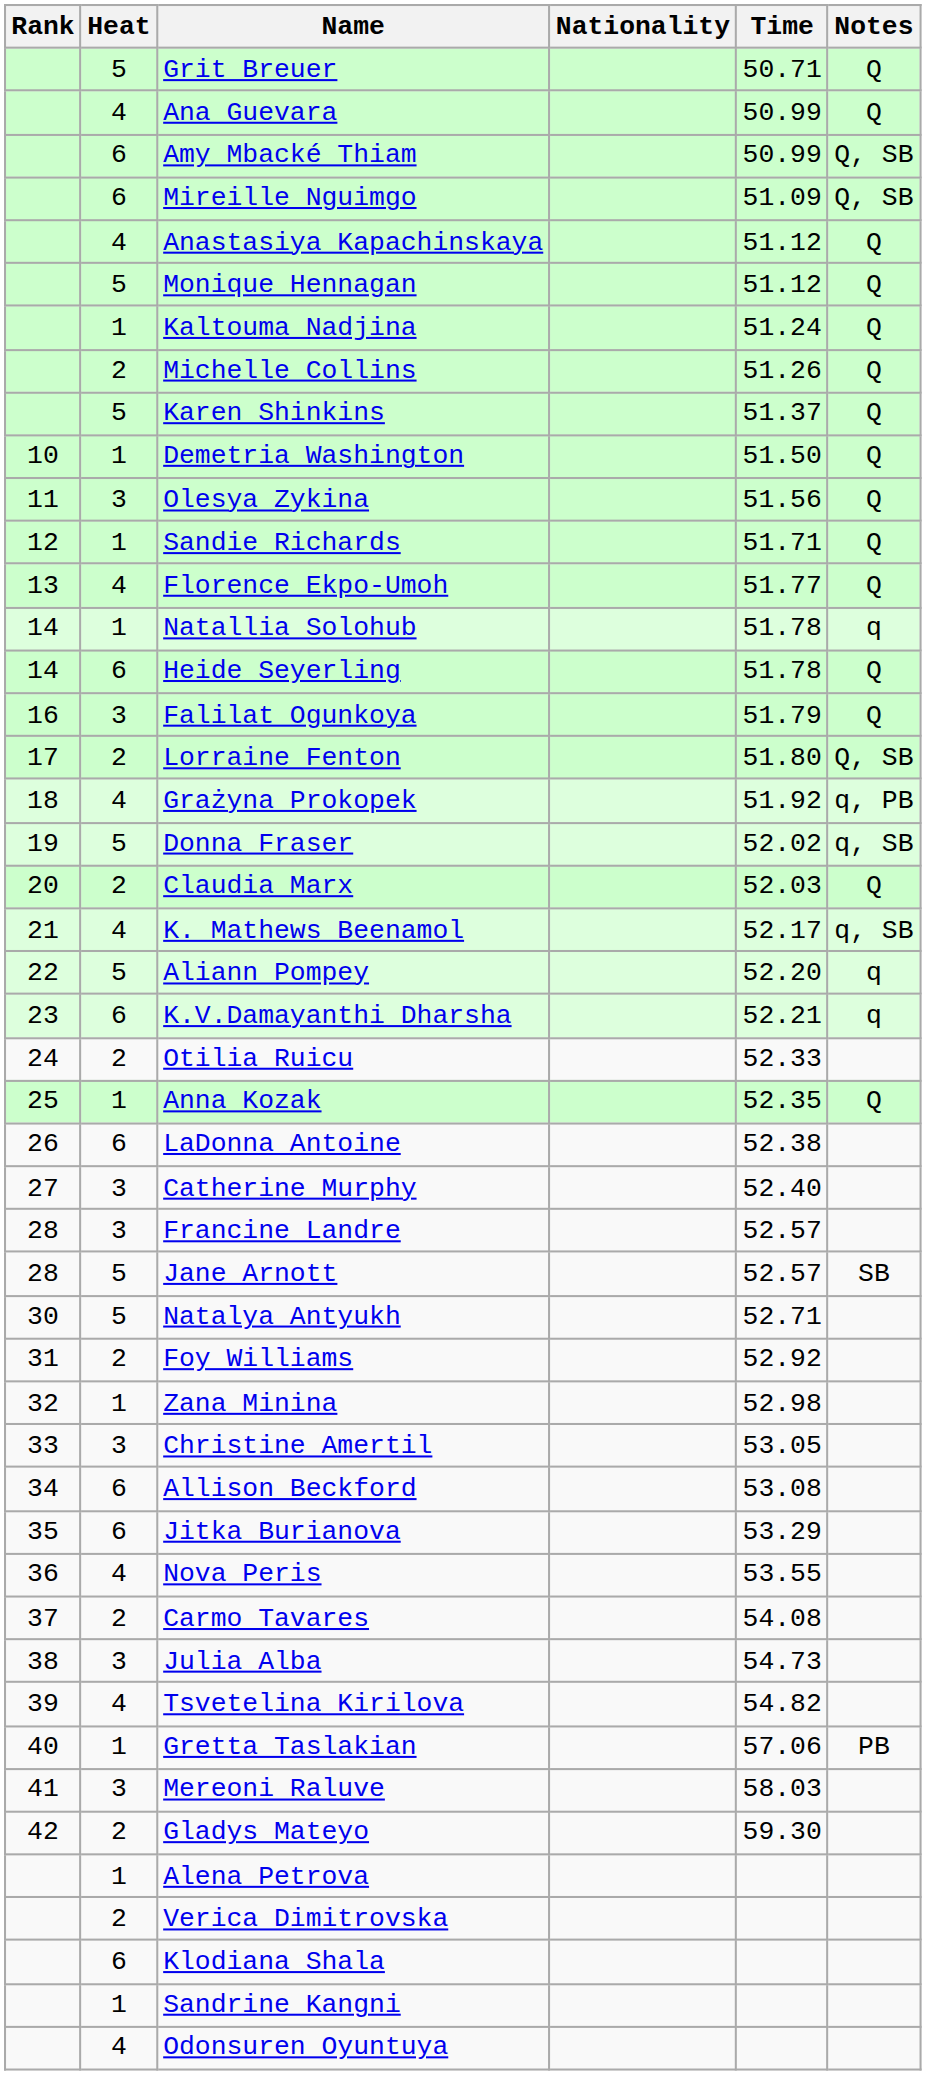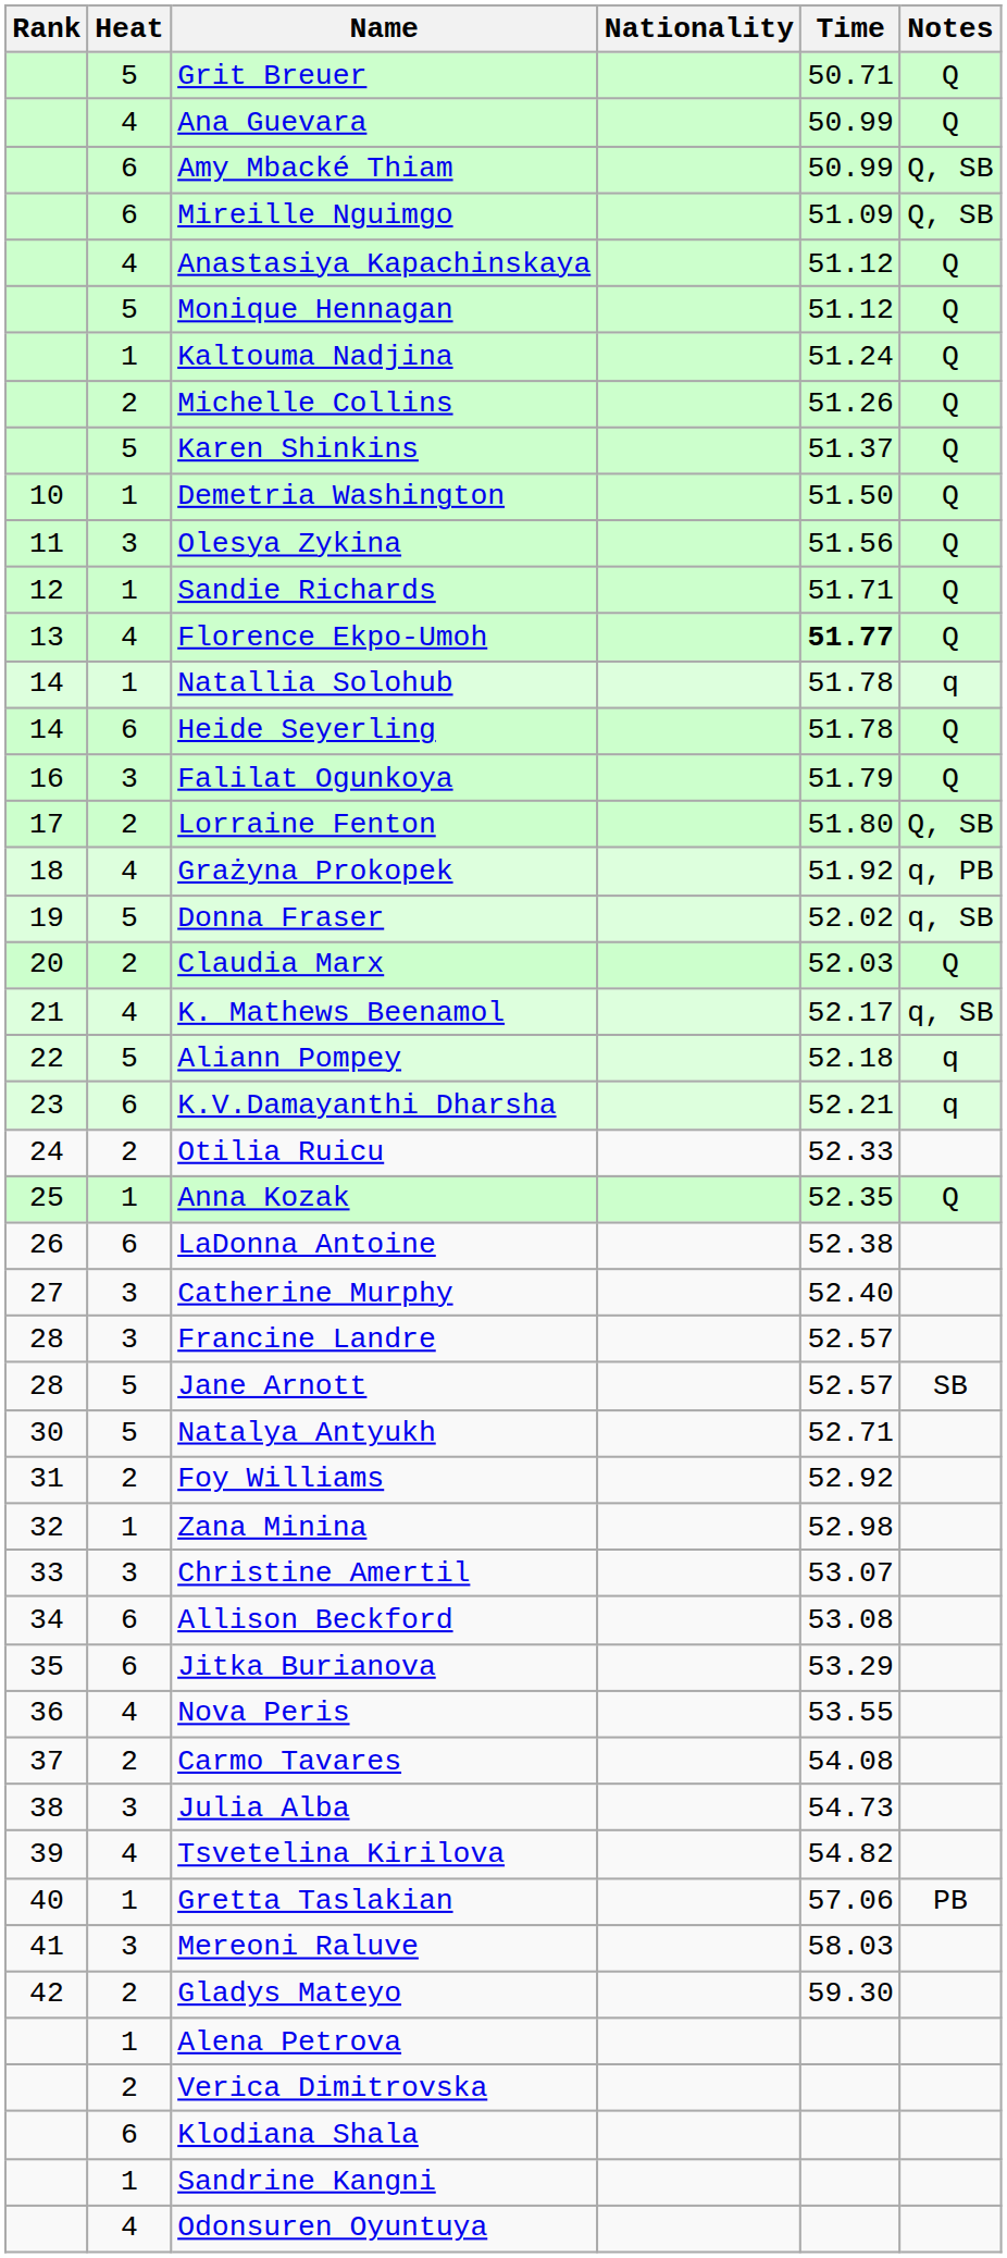 <table class="wikitable sortable" style="text-align:center">
 <tr>
 <th>Rank</th>
 <th>Heat</th>
 <th>Name</th>
 <th>Nationality</th>
 <th>Time</th>
 <th>Notes</th>
 </tr>
 <tr bgcolor=ccffcc>
 <td></td>
 <td>5</td>
 <td align=left><a href='#'>Grit Breuer</a></td>
 <td align=left></td>
 <td>50.71</td>
 <td>Q</td>
 </tr>
 <tr bgcolor=ccffcc>
 <td></td>
 <td>4</td>
 <td align=left><a href='#'>Ana Guevara</a></td>
 <td align=left></td>
 <td>50.99</td>
 <td>Q</td>
 </tr>
 <tr bgcolor=ccffcc>
 <td></td>
 <td>6</td>
 <td align=left><a href='#'>Amy Mbacké Thiam</a></td>
 <td align=left></td>
 <td>50.99</td>
 <td>Q, SB</td>
 </tr>
 <tr bgcolor=ccffcc>
 <td></td>
 <td>6</td>
 <td align=left><a href='#'>Mireille Nguimgo</a></td>
 <td align=left></td>
 <td>51.09</td>
 <td>Q, SB</td>
 </tr>
 <tr bgcolor=ccffcc>
 <td></td>
 <td>4</td>
 <td align=left><a href='#'>Anastasiya Kapachinskaya</a></td>
 <td align=left></td>
 <td>51.12</td>
 <td>Q</td>
 </tr>
 <tr bgcolor=ccffcc>
 <td></td>
 <td>5</td>
 <td align=left><a href='#'>Monique Hennagan</a></td>
 <td align=left></td>
 <td>51.12</td>
 <td>Q</td>
 </tr>
 <tr bgcolor=ccffcc>
 <td></td>
 <td>1</td>
 <td align=left><a href='#'>Kaltouma Nadjina</a></td>
 <td align=left></td>
 <td>51.24</td>
 <td>Q</td>
 </tr>
 <tr bgcolor=ccffcc>
 <td></td>
 <td>2</td>
 <td align=left><a href='#'>Michelle Collins</a></td>
 <td align=left></td>
 <td>51.26</td>
 <td>Q</td>
 </tr>
 <tr bgcolor=ccffcc>
 <td></td>
 <td>5</td>
 <td align=left><a href='#'>Karen Shinkins</a></td>
 <td align=left></td>
 <td>51.37</td>
 <td>Q</td>
 </tr>
 <tr bgcolor=ccffcc>
 <td>10</td>
 <td>1</td>
 <td align=left><a href='#'>Demetria Washington</a></td>
 <td align=left></td>
 <td>51.50</td>
 <td>Q</td>
 </tr>
 <tr bgcolor=ccffcc>
 <td>11</td>
 <td>3</td>
 <td align=left><a href='#'>Olesya Zykina</a></td>
 <td align=left></td>
 <td>51.56</td>
 <td>Q</td>
 </tr>
 <tr bgcolor=ccffcc>
 <td>12</td>
 <td>1</td>
 <td align=left><a href='#'>Sandie Richards</a></td>
 <td align=left></td>
 <td>51.71</td>
 <td>Q</td>
 </tr>
 <tr bgcolor=ccffcc>
 <td>13</td>
 <td>4</td>
 <td align=left><a href='#'>Florence Ekpo-Umoh</a></td>
 <td align=left></td>
-<td>51.77</td>
+<td><strong>51.77</strong></td>
 <td>Q</td>
 </tr>
 <tr bgcolor=ddffdd>
 <td>14</td>
 <td>1</td>
 <td align=left><a href='#'>Natallia Solohub</a></td>
 <td align=left></td>
 <td>51.78</td>
 <td>q</td>
 </tr>
 <tr bgcolor=ccffcc>
 <td>14</td>
 <td>6</td>
 <td align=left><a href='#'>Heide Seyerling</a></td>
 <td align=left></td>
 <td>51.78</td>
 <td>Q</td>
 </tr>
 <tr bgcolor=ccffcc>
 <td>16</td>
 <td>3</td>
 <td align=left><a href='#'>Falilat Ogunkoya</a></td>
 <td align=left></td>
 <td>51.79</td>
 <td>Q</td>
 </tr>
 <tr bgcolor=ccffcc>
 <td>17</td>
 <td>2</td>
 <td align=left><a href='#'>Lorraine Fenton</a></td>
 <td align=left></td>
 <td>51.80</td>
 <td>Q, SB</td>
 </tr>
 <tr bgcolor=ddffdd>
 <td>18</td>
 <td>4</td>
 <td align=left><a href='#'>Grażyna Prokopek</a></td>
 <td align=left></td>
 <td>51.92</td>
 <td>q, PB</td>
 </tr>
 <tr bgcolor=ddffdd>
 <td>19</td>
 <td>5</td>
 <td align=left><a href='#'>Donna Fraser</a></td>
 <td align=left></td>
 <td>52.02</td>
 <td>q, SB</td>
 </tr>
 <tr bgcolor=ccffcc>
 <td>20</td>
 <td>2</td>
 <td align=left><a href='#'>Claudia Marx</a></td>
 <td align=left></td>
 <td>52.03</td>
 <td>Q</td>
 </tr>
 <tr bgcolor=ddffdd>
 <td>21</td>
 <td>4</td>
 <td align=left><a href='#'>K. Mathews Beenamol</a></td>
 <td align=left></td>
 <td>52.17</td>
 <td>q, SB</td>
 </tr>
 <tr bgcolor=ddffdd>
 <td>22</td>
 <td>5</td>
 <td align=left><a href='#'>Aliann Pompey</a></td>
 <td align=left></td>
-<td>52.20</td>
+<td>52.18</td>
 <td>q</td>
 </tr>
 <tr bgcolor=ddffdd>
 <td>23</td>
 <td>6</td>
 <td align=left><a href='#'>K.V.Damayanthi Dharsha</a></td>
 <td align=left></td>
 <td>52.21</td>
 <td>q</td>
 </tr>
 <tr>
 <td>24</td>
 <td>2</td>
 <td align=left><a href='#'>Otilia Ruicu</a></td>
 <td align=left></td>
 <td>52.33</td>
 <td></td>
 </tr>
 <tr bgcolor=ccffcc>
 <td>25</td>
 <td>1</td>
 <td align=left><a href='#'>Anna Kozak</a></td>
 <td align=left></td>
 <td>52.35</td>
 <td>Q</td>
 </tr>
 <tr>
 <td>26</td>
 <td>6</td>
 <td align=left><a href='#'>LaDonna Antoine</a></td>
 <td align=left></td>
 <td>52.38</td>
 <td></td>
 </tr>
 <tr>
 <td>27</td>
 <td>3</td>
 <td align=left><a href='#'>Catherine Murphy</a></td>
 <td align=left></td>
 <td>52.40</td>
 <td></td>
 </tr>
 <tr>
 <td>28</td>
 <td>3</td>
 <td align=left><a href='#'>Francine Landre</a></td>
 <td align=left></td>
 <td>52.57</td>
 <td></td>
 </tr>
 <tr>
 <td>28</td>
 <td>5</td>
 <td align=left><a href='#'>Jane Arnott</a></td>
 <td align=left></td>
 <td>52.57</td>
 <td>SB</td>
 </tr>
 <tr>
 <td>30</td>
 <td>5</td>
 <td align=left><a href='#'>Natalya Antyukh</a></td>
 <td align=left></td>
 <td>52.71</td>
 <td></td>
 </tr>
 <tr>
 <td>31</td>
 <td>2</td>
 <td align=left><a href='#'>Foy Williams</a></td>
 <td align=left></td>
 <td>52.92</td>
 <td></td>
 </tr>
 <tr>
 <td>32</td>
 <td>1</td>
 <td align=left><a href='#'>Zana Minina</a></td>
 <td align=left></td>
 <td>52.98</td>
 <td></td>
 </tr>
 <tr>
 <td>33</td>
 <td>3</td>
 <td align=left><a href='#'>Christine Amertil</a></td>
 <td align=left></td>
-<td>53.05</td>
+<td>53.07</td>
 <td></td>
 </tr>
 <tr>
 <td>34</td>
 <td>6</td>
 <td align=left><a href='#'>Allison Beckford</a></td>
 <td align=left></td>
 <td>53.08</td>
 <td></td>
 </tr>
 <tr>
 <td>35</td>
 <td>6</td>
 <td align=left><a href='#'>Jitka Burianova</a></td>
 <td align=left></td>
 <td>53.29</td>
 <td></td>
 </tr>
 <tr>
 <td>36</td>
 <td>4</td>
 <td align=left><a href='#'>Nova Peris</a></td>
 <td align=left></td>
 <td>53.55</td>
 <td></td>
 </tr>
 <tr>
 <td>37</td>
 <td>2</td>
 <td align=left><a href='#'>Carmo Tavares</a></td>
 <td align=left></td>
 <td>54.08</td>
 <td></td>
 </tr>
 <tr>
 <td>38</td>
 <td>3</td>
 <td align=left><a href='#'>Julia Alba</a></td>
 <td align=left></td>
 <td>54.73</td>
 <td></td>
 </tr>
 <tr>
 <td>39</td>
 <td>4</td>
 <td align=left><a href='#'>Tsvetelina Kirilova</a></td>
 <td align=left></td>
 <td>54.82</td>
 <td></td>
 </tr>
 <tr>
 <td>40</td>
 <td>1</td>
 <td align=left><a href='#'>Gretta Taslakian</a></td>
 <td align=left></td>
 <td>57.06</td>
 <td>PB</td>
 </tr>
 <tr>
 <td>41</td>
 <td>3</td>
 <td align=left><a href='#'>Mereoni Raluve</a></td>
 <td align=left></td>
 <td>58.03</td>
 <td></td>
 </tr>
 <tr>
 <td>42</td>
 <td>2</td>
 <td align=left><a href='#'>Gladys Mateyo</a></td>
 <td align=left></td>
 <td>59.30</td>
 <td></td>
 </tr>
 <tr>
 <td></td>
 <td>1</td>
 <td align=left><a href='#'>Alena Petrova</a></td>
 <td align=left></td>
 <td></td>
 <td></td>
 </tr>
 <tr>
 <td></td>
 <td>2</td>
 <td align=left><a href='#'>Verica Dimitrovska</a></td>
 <td align=left></td>
 <td></td>
 <td></td>
 </tr>
 <tr>
 <td></td>
 <td>6</td>
 <td align=left><a href='#'>Klodiana Shala</a></td>
 <td align=left></td>
 <td></td>
 <td></td>
 </tr>
 <tr>
 <td></td>
 <td>1</td>
 <td align=left><a href='#'>Sandrine Kangni</a></td>
 <td align=left></td>
 <td></td>
 <td></td>
 </tr>
 <tr>
 <td></td>
 <td>4</td>
 <td align=left><a href='#'>Odonsuren Oyuntuya</a></td>
 <td align=left></td>
 <td></td>
 <td></td>
 </tr>
 </table>
